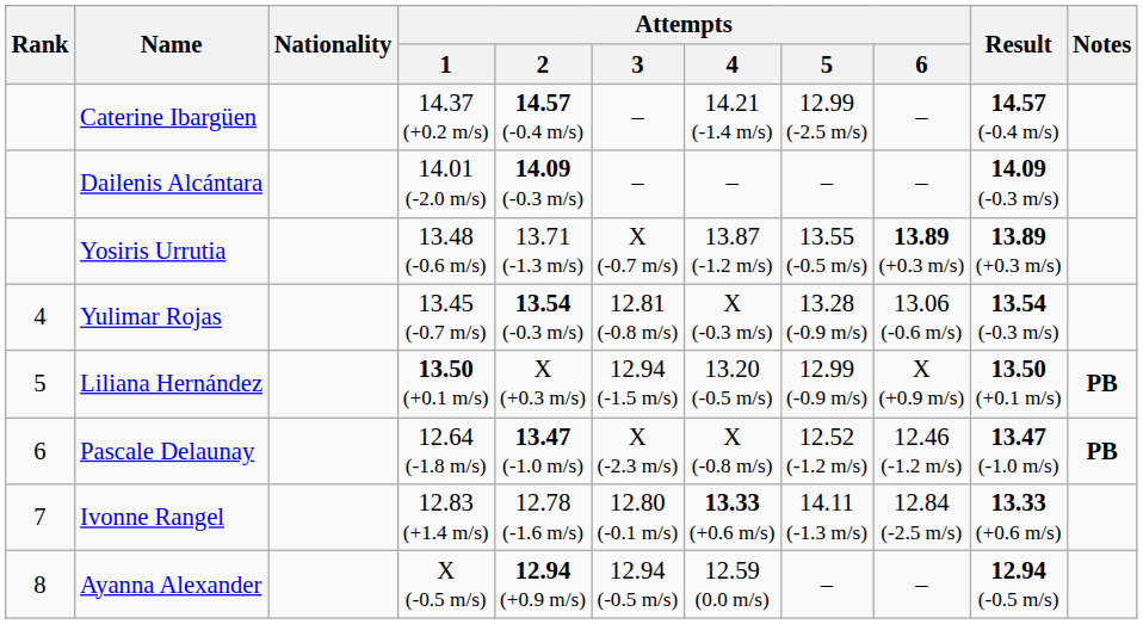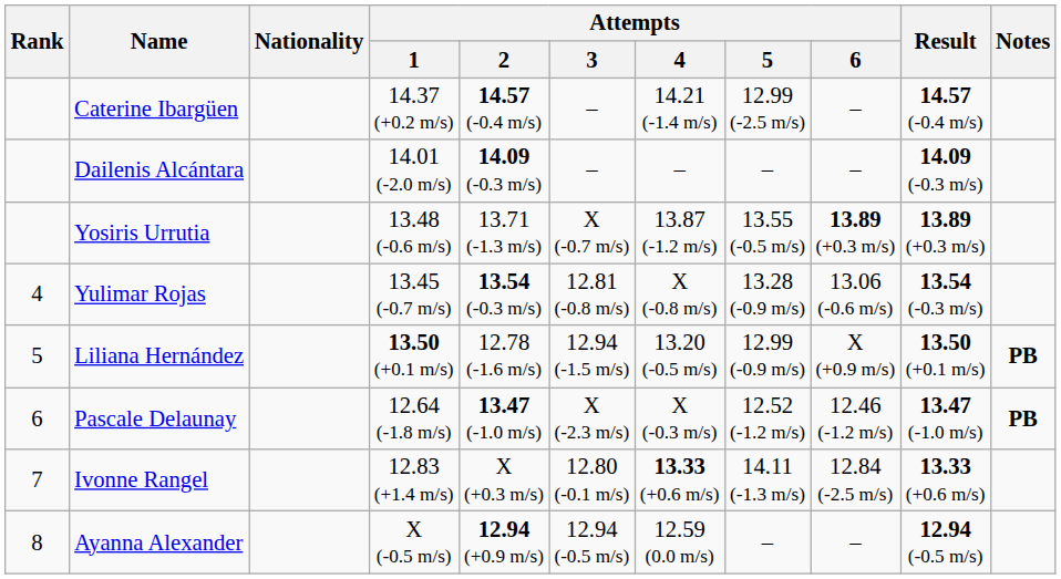 <table class="wikitable sortable" style="text-align:center">
 <tr>
 <th rowspan=2>Rank</th>
 <th rowspan=2>Name</th>
 <th rowspan=2>Nationality</th>
 <th colspan=6>Attempts</th>
 <th rowspan=2>Result</th>
 <th rowspan=2>Notes</th>
 </tr>
 <tr>
 <th>1</th>
 <th>2</th>
 <th>3</th>
 <th>4</th>
 <th>5</th>
 <th>6</th>
 </tr>
 <tr>
 <td></td>
 <td align=left><a href='#'>Caterine Ibargüen</a></td>
 <td align=left></td>
 <td>14.37<br> <small>(+0.2 m/s)</small></td>
 <td><strong>14.57</strong><br> <small>(-0.4 m/s)</small></td>
 <td>–</td>
 <td>14.21<br> <small>(-1.4 m/s)</small></td>
 <td>12.99<br> <small>(-2.5 m/s)</small></td>
 <td>–</td>
 <td><strong>14.57</strong><br><small>(-0.4 m/s)</small></td>
 <td><strong></strong></td>
 </tr>
 <tr>
 <td></td>
 <td align=left><a href='#'>Dailenis Alcántara</a></td>
 <td align=left></td>
 <td>14.01<br> <small>(-2.0 m/s)</small></td>
 <td><strong>14.09</strong><br> <small>(-0.3 m/s)</small></td>
 <td>–</td>
 <td>–</td>
 <td>–</td>
 <td>–</td>
 <td><strong>14.09</strong><br><small>(-0.3 m/s)</small></td>
 <td></td>
 </tr>
 <tr>
 <td></td>
 <td align=left><a href='#'>Yosiris Urrutia</a></td>
 <td align=left></td>
 <td>13.48<br> <small>(-0.6 m/s)</small></td>
 <td>13.71<br> <small>(-1.3 m/s)</small></td>
 <td>X<br> <small>(-0.7 m/s)</small></td>
 <td>13.87<br> <small>(-1.2 m/s)</small></td>
 <td>13.55<br> <small>(-0.5 m/s)</small></td>
 <td><strong>13.89</strong><br> <small>(+0.3 m/s)</small></td>
 <td><strong>13.89</strong><br><small>(+0.3 m/s)</small></td>
 <td></td>
 </tr>
 <tr>
 <td>4</td>
 <td align=left><a href='#'>Yulimar Rojas</a></td>
 <td align=left></td>
 <td>13.45<br> <small>(-0.7 m/s)</small></td>
 <td><strong>13.54</strong><br> <small>(-0.3 m/s)</small></td>
 <td>12.81<br> <small>(-0.8 m/s)</small></td>
-<td>X<br> <small>(-0.3 m/s)</small></td>
+<td>X<br> <small>(-0.8 m/s)</small></td>
 <td>13.28<br> <small>(-0.9 m/s)</small></td>
 <td>13.06<br> <small>(-0.6 m/s)</small></td>
 <td><strong>13.54</strong><br><small>(-0.3 m/s)</small></td>
 <td></td>
 </tr>
 <tr>
 <td>5</td>
 <td align=left><a href='#'>Liliana Hernández</a></td>
 <td align=left></td>
 <td><strong>13.50</strong><br> <small>(+0.1 m/s)</small></td>
-<td>X<br> <small>(+0.3 m/s)</small></td>
+<td>12.78<br> <small>(-1.6 m/s)</small></td>
 <td>12.94<br> <small>(-1.5 m/s)</small></td>
 <td>13.20<br> <small>(-0.5 m/s)</small></td>
 <td>12.99<br> <small>(-0.9 m/s)</small></td>
 <td>X<br> <small>(+0.9 m/s)</small></td>
 <td><strong>13.50</strong><br><small>(+0.1 m/s)</small></td>
 <td><strong>PB</strong></td>
 </tr>
 <tr>
 <td>6</td>
 <td align=left><a href='#'>Pascale Delaunay</a></td>
 <td align=left></td>
 <td>12.64<br> <small>(-1.8 m/s)</small></td>
 <td><strong>13.47</strong><br> <small>(-1.0 m/s)</small></td>
 <td>X<br> <small>(-2.3 m/s)</small></td>
-<td>X<br> <small>(-0.8 m/s)</small></td>
+<td>X<br> <small>(-0.3 m/s)</small></td>
 <td>12.52<br> <small>(-1.2 m/s)</small></td>
 <td>12.46<br> <small>(-1.2 m/s)</small></td>
 <td><strong>13.47</strong><br><small>(-1.0 m/s)</small></td>
 <td><strong>PB</strong></td>
 </tr>
 <tr>
 <td>7</td>
 <td align=left><a href='#'>Ivonne Rangel</a></td>
 <td align=left></td>
 <td>12.83<br> <small>(+1.4 m/s)</small></td>
-<td>12.78<br> <small>(-1.6 m/s)</small></td>
+<td>X<br> <small>(+0.3 m/s)</small></td>
 <td>12.80<br> <small>(-0.1 m/s)</small></td>
 <td><strong>13.33</strong><br> <small>(+0.6 m/s)</small></td>
 <td>14.11<br> <small>(-1.3 m/s)</small></td>
 <td>12.84<br> <small>(-2.5 m/s)</small></td>
 <td><strong>13.33</strong><br><small>(+0.6 m/s)</small></td>
 <td></td>
 </tr>
 <tr>
 <td>8</td>
 <td align=left><a href='#'>Ayanna Alexander</a></td>
 <td align=left></td>
 <td>X<br> <small>(-0.5 m/s)</small></td>
 <td><strong>12.94</strong><br> <small>(+0.9 m/s)</small></td>
 <td>12.94<br> <small>(-0.5 m/s)</small></td>
 <td>12.59<br> <small>(0.0 m/s)</small></td>
 <td>–</td>
 <td>–</td>
 <td><strong>12.94</strong><br><small>(-0.5 m/s)</small></td>
 <td></td>
 </tr>
 </table>
